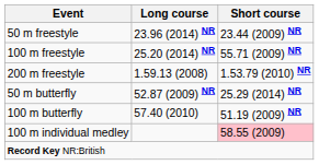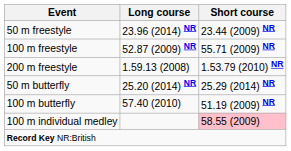 <table class="wikitable" style="font-size:95%">
 <tr>
 <th>Event</th>
 <th>Long course</th>
 <th>Short course</th>
 </tr>
 <tr>
 <td>50 m freestyle</td>
 <td>23.96 (2014) <sup><strong><a href='#'>NR</a></strong></sup></td>
 <td>23.44 (2009) <sup><strong><a href='#'>NR</a></strong></sup></td>
 </tr>
 <tr>
 <td>100 m freestyle</td>
-<td>25.20 (2014) <sup><strong><a href='#'>NR</a></strong></sup></td>
+<td>52.87 (2009) <sup><strong><a href='#'>NR</a></strong></sup></td>
 <td>55.71 (2009) <sup><strong><a href='#'>NR</a></strong></sup></td>
 </tr>
 <tr>
 <td>200 m freestyle</td>
 <td>1.59.13 (2008)</td>
 <td>1.53.79 (2010) <sup><strong><a href='#'>NR</a></strong></sup></td>
 </tr>
 <tr>
 <td>50 m butterfly</td>
-<td>52.87 (2009) <sup><strong><a href='#'>NR</a></strong></sup></td>
+<td>25.20 (2014) <sup><strong><a href='#'>NR</a></strong></sup></td>
 <td>25.29 (2014) <sup><strong><a href='#'>NR</a></strong></sup></td>
 </tr>
 <tr>
 <td>100 m butterfly</td>
 <td>57.40 (2010)</td>
 <td>51.19 (2009) <sup><strong><a href='#'>NR</a></strong></sup></td>
 </tr>
 <tr>
 <td>100 m individual medley</td>
 <td></td>
 <td style="background: pink;">58.55 (2009)</td>
 </tr>
 <tr>
 <td colspan="3"><small><strong>Record Key</strong> NR:British</small></td>
 </tr>
 </table>
